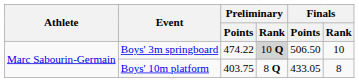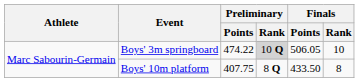 <table class="wikitable" border="1" style="font-size:90%">
 <tr>
 <th rowspan=2>Athlete</th>
 <th rowspan=2>Event</th>
 <th colspan=2>Preliminary</th>
 <th colspan=2>Finals</th>
 </tr>
 <tr>
 <th>Points</th>
 <th>Rank</th>
 <th>Points</th>
 <th>Rank</th>
 </tr>
 <tr>
 <td rowspan=2><a href='#'>Marc Sabourin-Germain</a></td>
 <td><a href='#'>Boys' 3m springboard</a></td>
 <td align=center>474.22</td>
 <td align=center style="background: lightgrey;">10 <strong>Q</strong></td>
-<td align=center>506.50</td>
+<td align=center>506.05</td>
 <td align=center>10</td>
 </tr>
 <tr>
 <td><a href='#'>Boys' 10m platform</a></td>
-<td align=center>403.75</td>
+<td align=center>407.75</td>
 <td align=center>8 <strong>Q</strong></td>
-<td align=center>433.05</td>
+<td align=center>433.50</td>
 <td align=center>8</td>
 </tr>
 </table>
